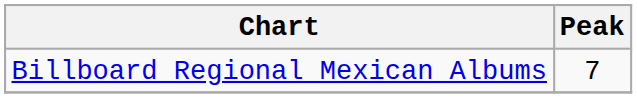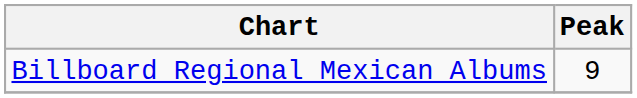 <table class="wikitable">
 <tr>
 <th align="left">Chart</th>
 <th align="center">Peak</th>
 </tr>
 <tr>
 <td align="left"><a href='#'>Billboard Regional Mexican Albums</a></td>
-<td align="center">7</td>
+<td align="center">9</td>
 </tr>
 <tr>
 </tr>
 </table>
